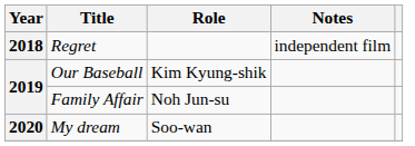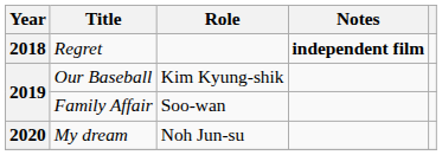 <table class="wikitable sortable plainrowheaders">
 <tr>
 <th scope="col">Year</th>
 <th scope="col">Title</th>
 <th scope="col">Role</th>
 <th scope="col">Notes</th>
 <th scope="col" class="unsortable"></th>
 </tr>
 <tr>
 <th scope="row">2018</th>
 <td><em>Regret </em></td>
 <td></td>
-<td>independent film</td>
+<td><strong>independent film</strong></td>
 <td></td>
 </tr>
 <tr>
 <th scope="row" rowspan=2>2019</th>
 <td><em>Our Baseball</em></td>
 <td>Kim Kyung-shik</td>
 <td></td>
 <td></td>
 </tr>
 <tr>
 <td><em>Family Affair</em></td>
-<td>Noh Jun-su</td>
+<td>Soo-wan</td>
 <td></td>
 <td></td>
 </tr>
 <tr>
 <th scope="row">2020</th>
 <td><em>My dream</em> </td>
-<td>Soo-wan</td>
+<td>Noh Jun-su</td>
 <td></td>
 <td></td>
 </tr>
 <tr>
 </tr>
 </table>
